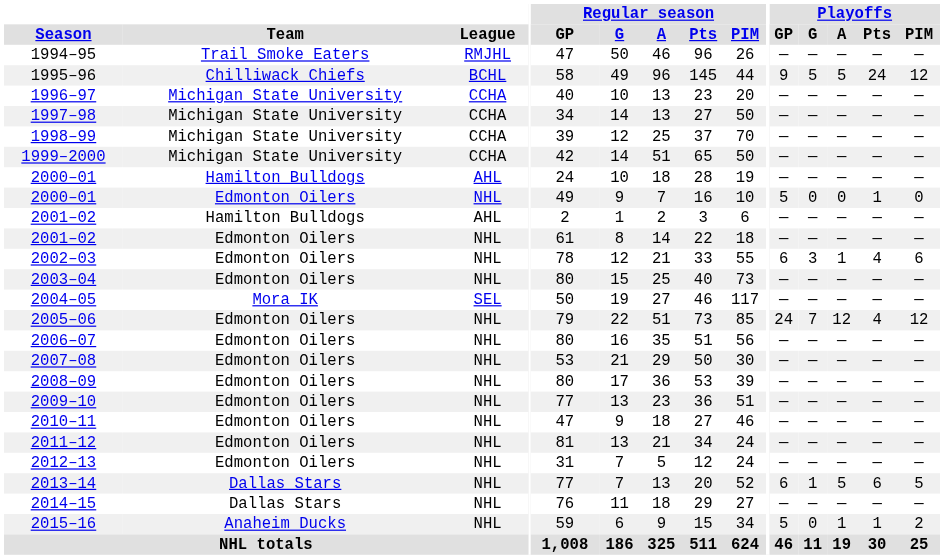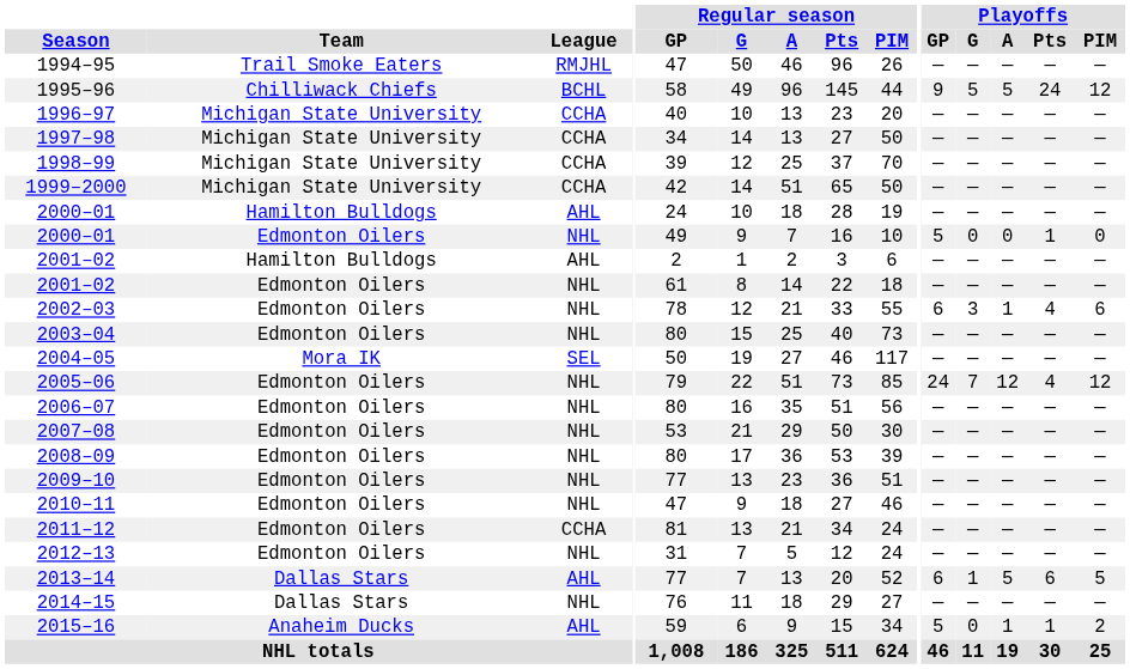 <table border="0" cellpadding="1" cellspacing="0" style="text-align:center; width:60em">
 <tr bgcolor="#e0e0e0">
 <th colspan="3" bgcolor="#ffffff"></th>
 <th rowspan="99" bgcolor="#ffffff"></th>
 <th colspan="5"><a href='#'>Regular season</a></th>
 <th rowspan="99" bgcolor="#ffffff"></th>
 <th colspan="5"><a href='#'>Playoffs</a></th>
 </tr>
 <tr bgcolor="#e0e0e0">
 <th><a href='#'>Season</a></th>
 <th>Team</th>
 <th>League</th>
 <th>GP</th>
 <th><a href='#'>G</a></th>
 <th><a href='#'>A</a></th>
 <th><a href='#'>Pts</a></th>
 <th><a href='#'>PIM</a></th>
 <th>GP</th>
 <th>G</th>
 <th>A</th>
 <th>Pts</th>
 <th>PIM</th>
 </tr>
 <tr>
 <td>1994–95</td>
 <td><a href='#'>Trail Smoke Eaters</a></td>
 <td><a href='#'>RMJHL</a></td>
 <td>47</td>
 <td>50</td>
 <td>46</td>
 <td>96</td>
 <td>26</td>
 <td>—</td>
 <td>—</td>
 <td>—</td>
 <td>—</td>
 <td>—</td>
 </tr>
 <tr bgcolor="#f0f0f0">
 <td>1995–96</td>
 <td><a href='#'>Chilliwack Chiefs</a></td>
 <td><a href='#'>BCHL</a></td>
 <td>58</td>
 <td>49</td>
 <td>96</td>
 <td>145</td>
 <td>44</td>
 <td>9</td>
 <td>5</td>
 <td>5</td>
 <td>24</td>
 <td>12</td>
 </tr>
 <tr>
 <td><a href='#'>1996–97</a></td>
 <td><a href='#'>Michigan State University</a></td>
 <td><a href='#'>CCHA</a></td>
 <td>40</td>
 <td>10</td>
 <td>13</td>
 <td>23</td>
 <td>20</td>
 <td>—</td>
 <td>—</td>
 <td>—</td>
 <td>—</td>
 <td>—</td>
 </tr>
 <tr bgcolor="#f0f0f0">
 <td><a href='#'>1997–98</a></td>
 <td>Michigan State University</td>
 <td>CCHA</td>
 <td>34</td>
 <td>14</td>
 <td>13</td>
 <td>27</td>
 <td>50</td>
 <td>—</td>
 <td>—</td>
 <td>—</td>
 <td>—</td>
 <td>—</td>
 </tr>
 <tr>
 <td><a href='#'>1998–99</a></td>
 <td>Michigan State University</td>
 <td>CCHA</td>
 <td>39</td>
 <td>12</td>
 <td>25</td>
 <td>37</td>
 <td>70</td>
 <td>—</td>
 <td>—</td>
 <td>—</td>
 <td>—</td>
 <td>—</td>
 </tr>
 <tr bgcolor="#f0f0f0">
 <td><a href='#'>1999–2000</a></td>
 <td>Michigan State University</td>
 <td>CCHA</td>
 <td>42</td>
 <td>14</td>
 <td>51</td>
 <td>65</td>
 <td>50</td>
 <td>—</td>
 <td>—</td>
 <td>—</td>
 <td>—</td>
 <td>—</td>
 </tr>
 <tr>
 <td><a href='#'>2000–01</a></td>
 <td><a href='#'>Hamilton Bulldogs</a></td>
 <td><a href='#'>AHL</a></td>
 <td>24</td>
 <td>10</td>
 <td>18</td>
 <td>28</td>
 <td>19</td>
 <td>—</td>
 <td>—</td>
 <td>—</td>
 <td>—</td>
 <td>—</td>
 </tr>
 <tr bgcolor="#f0f0f0">
 <td><a href='#'>2000–01</a></td>
 <td><a href='#'>Edmonton Oilers</a></td>
 <td><a href='#'>NHL</a></td>
 <td>49</td>
 <td>9</td>
 <td>7</td>
 <td>16</td>
 <td>10</td>
 <td>5</td>
 <td>0</td>
 <td>0</td>
 <td>1</td>
 <td>0</td>
 </tr>
 <tr>
 <td><a href='#'>2001–02</a></td>
 <td>Hamilton Bulldogs</td>
 <td>AHL</td>
 <td>2</td>
 <td>1</td>
 <td>2</td>
 <td>3</td>
 <td>6</td>
 <td>—</td>
 <td>—</td>
 <td>—</td>
 <td>—</td>
 <td>—</td>
 </tr>
 <tr bgcolor="#f0f0f0">
 <td><a href='#'>2001–02</a></td>
 <td>Edmonton Oilers</td>
 <td>NHL</td>
 <td>61</td>
 <td>8</td>
 <td>14</td>
 <td>22</td>
 <td>18</td>
 <td>—</td>
 <td>—</td>
 <td>—</td>
 <td>—</td>
 <td>—</td>
 </tr>
 <tr>
 <td><a href='#'>2002–03</a></td>
 <td>Edmonton Oilers</td>
 <td>NHL</td>
 <td>78</td>
 <td>12</td>
 <td>21</td>
 <td>33</td>
 <td>55</td>
 <td>6</td>
 <td>3</td>
 <td>1</td>
 <td>4</td>
 <td>6</td>
 </tr>
 <tr bgcolor="#f0f0f0">
 <td><a href='#'>2003–04</a></td>
 <td>Edmonton Oilers</td>
 <td>NHL</td>
 <td>80</td>
 <td>15</td>
 <td>25</td>
 <td>40</td>
 <td>73</td>
 <td>—</td>
 <td>—</td>
 <td>—</td>
 <td>—</td>
 <td>—</td>
 </tr>
 <tr>
 <td><a href='#'>2004–05</a></td>
 <td><a href='#'>Mora IK</a></td>
 <td><a href='#'>SEL</a></td>
 <td>50</td>
 <td>19</td>
 <td>27</td>
 <td>46</td>
 <td>117</td>
 <td>—</td>
 <td>—</td>
 <td>—</td>
 <td>—</td>
 <td>—</td>
 </tr>
 <tr bgcolor="#f0f0f0">
 <td><a href='#'>2005–06</a></td>
 <td>Edmonton Oilers</td>
 <td>NHL</td>
 <td>79</td>
 <td>22</td>
 <td>51</td>
 <td>73</td>
 <td>85</td>
 <td>24</td>
 <td>7</td>
 <td>12</td>
 <td>4</td>
 <td>12</td>
 </tr>
 <tr>
 <td><a href='#'>2006–07</a></td>
 <td>Edmonton Oilers</td>
 <td>NHL</td>
 <td>80</td>
 <td>16</td>
 <td>35</td>
 <td>51</td>
 <td>56</td>
 <td>—</td>
 <td>—</td>
 <td>—</td>
 <td>—</td>
 <td>—</td>
 </tr>
 <tr bgcolor="#f0f0f0">
 <td><a href='#'>2007–08</a></td>
 <td>Edmonton Oilers</td>
 <td>NHL</td>
 <td>53</td>
 <td>21</td>
 <td>29</td>
 <td>50</td>
 <td>30</td>
 <td>—</td>
 <td>—</td>
 <td>—</td>
 <td>—</td>
 <td>—</td>
 </tr>
 <tr>
 <td><a href='#'>2008–09</a></td>
 <td>Edmonton Oilers</td>
 <td>NHL</td>
 <td>80</td>
 <td>17</td>
 <td>36</td>
 <td>53</td>
 <td>39</td>
 <td>—</td>
 <td>—</td>
 <td>—</td>
 <td>—</td>
 <td>—</td>
 </tr>
 <tr bgcolor="#f0f0f0">
 <td><a href='#'>2009–10</a></td>
 <td>Edmonton Oilers</td>
 <td>NHL</td>
 <td>77</td>
 <td>13</td>
 <td>23</td>
 <td>36</td>
 <td>51</td>
 <td>—</td>
 <td>—</td>
 <td>—</td>
 <td>—</td>
 <td>—</td>
 </tr>
 <tr>
 <td><a href='#'>2010–11</a></td>
 <td>Edmonton Oilers</td>
 <td>NHL</td>
 <td>47</td>
 <td>9</td>
 <td>18</td>
 <td>27</td>
 <td>46</td>
 <td>—</td>
 <td>—</td>
 <td>—</td>
 <td>—</td>
 <td>—</td>
 </tr>
 <tr bgcolor="#f0f0f0">
 <td><a href='#'>2011–12</a></td>
 <td>Edmonton Oilers</td>
-<td>NHL</td>
+<td>CCHA</td>
 <td>81</td>
 <td>13</td>
 <td>21</td>
 <td>34</td>
 <td>24</td>
 <td>—</td>
 <td>—</td>
 <td>—</td>
 <td>—</td>
 <td>—</td>
 </tr>
 <tr>
 <td><a href='#'>2012–13</a></td>
 <td>Edmonton Oilers</td>
 <td>NHL</td>
 <td>31</td>
 <td>7</td>
 <td>5</td>
 <td>12</td>
 <td>24</td>
 <td>—</td>
 <td>—</td>
 <td>—</td>
 <td>—</td>
 <td>—</td>
 </tr>
 <tr bgcolor="#f0f0f0">
 <td><a href='#'>2013–14</a></td>
 <td><a href='#'>Dallas Stars</a></td>
-<td>NHL</td>
+<td><a href='#'>AHL</a></td>
 <td>77</td>
 <td>7</td>
 <td>13</td>
 <td>20</td>
 <td>52</td>
 <td>6</td>
 <td>1</td>
 <td>5</td>
 <td>6</td>
 <td>5</td>
 </tr>
 <tr>
 <td><a href='#'>2014–15</a></td>
 <td>Dallas Stars</td>
 <td>NHL</td>
 <td>76</td>
 <td>11</td>
 <td>18</td>
 <td>29</td>
 <td>27</td>
 <td>—</td>
 <td>—</td>
 <td>—</td>
 <td>—</td>
 <td>—</td>
 </tr>
 <tr bgcolor="#f0f0f0">
 <td><a href='#'>2015–16</a></td>
 <td><a href='#'>Anaheim Ducks</a></td>
-<td>NHL</td>
+<td><a href='#'>AHL</a></td>
 <td>59</td>
 <td>6</td>
 <td>9</td>
 <td>15</td>
 <td>34</td>
 <td>5</td>
 <td>0</td>
 <td>1</td>
 <td>1</td>
 <td>2</td>
 </tr>
 <tr bgcolor="#e0e0e0">
 <th colspan="3">NHL totals</th>
 <th>1,008</th>
 <th>186</th>
 <th>325</th>
 <th>511</th>
 <th>624</th>
 <th>46</th>
 <th>11</th>
 <th>19</th>
 <th>30</th>
 <th>25</th>
 </tr>
 </table>
